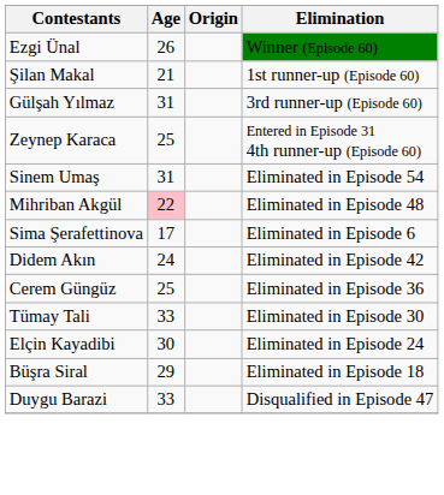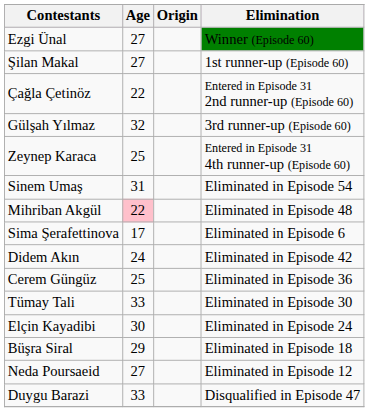 <table class="wikitable">
 <tr style="background-color:#ADD8E6">
 </tr>
 <tr style="background-color:#FFCCFF">
 <th>Contestants</th>
 <th>Age</th>
 <th>Origin</th>
 <th>Elimination</th>
 </tr>
 <tr>
 <td>Ezgi Ünal</td>
-<td style="text-align:center">26</td>
+<td style="text-align:center">27</td>
 <td></td>
 <td style="background:green;">Winner <small>(Episode 60)</small><br></td>
 </tr>
 <tr>
 <td>Şilan Makal</td>
-<td style="text-align:center">21</td>
+<td style="text-align:center">27</td>
 <td></td>
 <td>1st runner-up <small>(Episode 60)</small><br></td>
 </tr>
 <tr>
+<td>Çağla Çetinöz</td>
+<td style="text-align:center">22</td>
+<td></td>
+<td><small>Entered in Episode 31</small><br> 2nd runner-up <small>(Episode 60)</small><br></td>
+</tr>
+<tr>
 <td>Gülşah Yılmaz</td>
-<td style="text-align:center">31</td>
+<td style="text-align:center">32</td>
 <td></td>
 <td>3rd runner-up <small>(Episode 60)</small><br></td>
 </tr>
 <tr>
 <td>Zeynep Karaca</td>
 <td style="text-align:center">25</td>
 <td></td>
 <td><small>Entered in Episode 31</small><br> 4th runner-up <small>(Episode 60)</small><br></td>
 </tr>
 <tr>
 <td>Sinem Umaş</td>
 <td style="text-align:center">31</td>
 <td></td>
 <td>Eliminated in Episode 54</td>
 </tr>
 <tr>
 <td>Mihriban Akgül</td>
 <td style="background: pink; text-align:center">22</td>
 <td></td>
 <td>Eliminated in Episode 48</td>
 </tr>
 <tr>
 <td>Sima Şerafettinova</td>
 <td style="text-align:center">17</td>
 <td></td>
 <td>Eliminated in Episode 6</td>
 </tr>
 <tr>
 <td>Didem Akın</td>
 <td style="text-align:center">24</td>
 <td></td>
 <td>Eliminated in Episode 42</td>
 </tr>
 <tr>
 <td>Cerem Güngüz</td>
 <td style="text-align:center">25</td>
 <td></td>
 <td>Eliminated in Episode 36</td>
 </tr>
 <tr>
 <td>Tümay Tali</td>
 <td style="text-align:center">33</td>
 <td></td>
 <td>Eliminated in Episode 30</td>
 </tr>
 <tr>
 <td>Elçin Kayadibi</td>
 <td style="text-align:center">30</td>
 <td></td>
 <td>Eliminated in Episode 24</td>
 </tr>
 <tr>
 <td>Büşra Siral</td>
 <td style="text-align:center">29</td>
 <td></td>
 <td>Eliminated in Episode 18</td>
 </tr>
 <tr>
+<td>Neda Poursaeid</td>
+<td style="text-align:center">27</td>
+<td></td>
+<td>Eliminated in Episode 12</td>
+</tr>
+<tr>
 <td>Duygu Barazi</td>
 <td style="text-align:center">33</td>
 <td></td>
 <td>Disqualified in Episode 47</td>
 </tr>
 <tr>
 </tr>
 </table>
